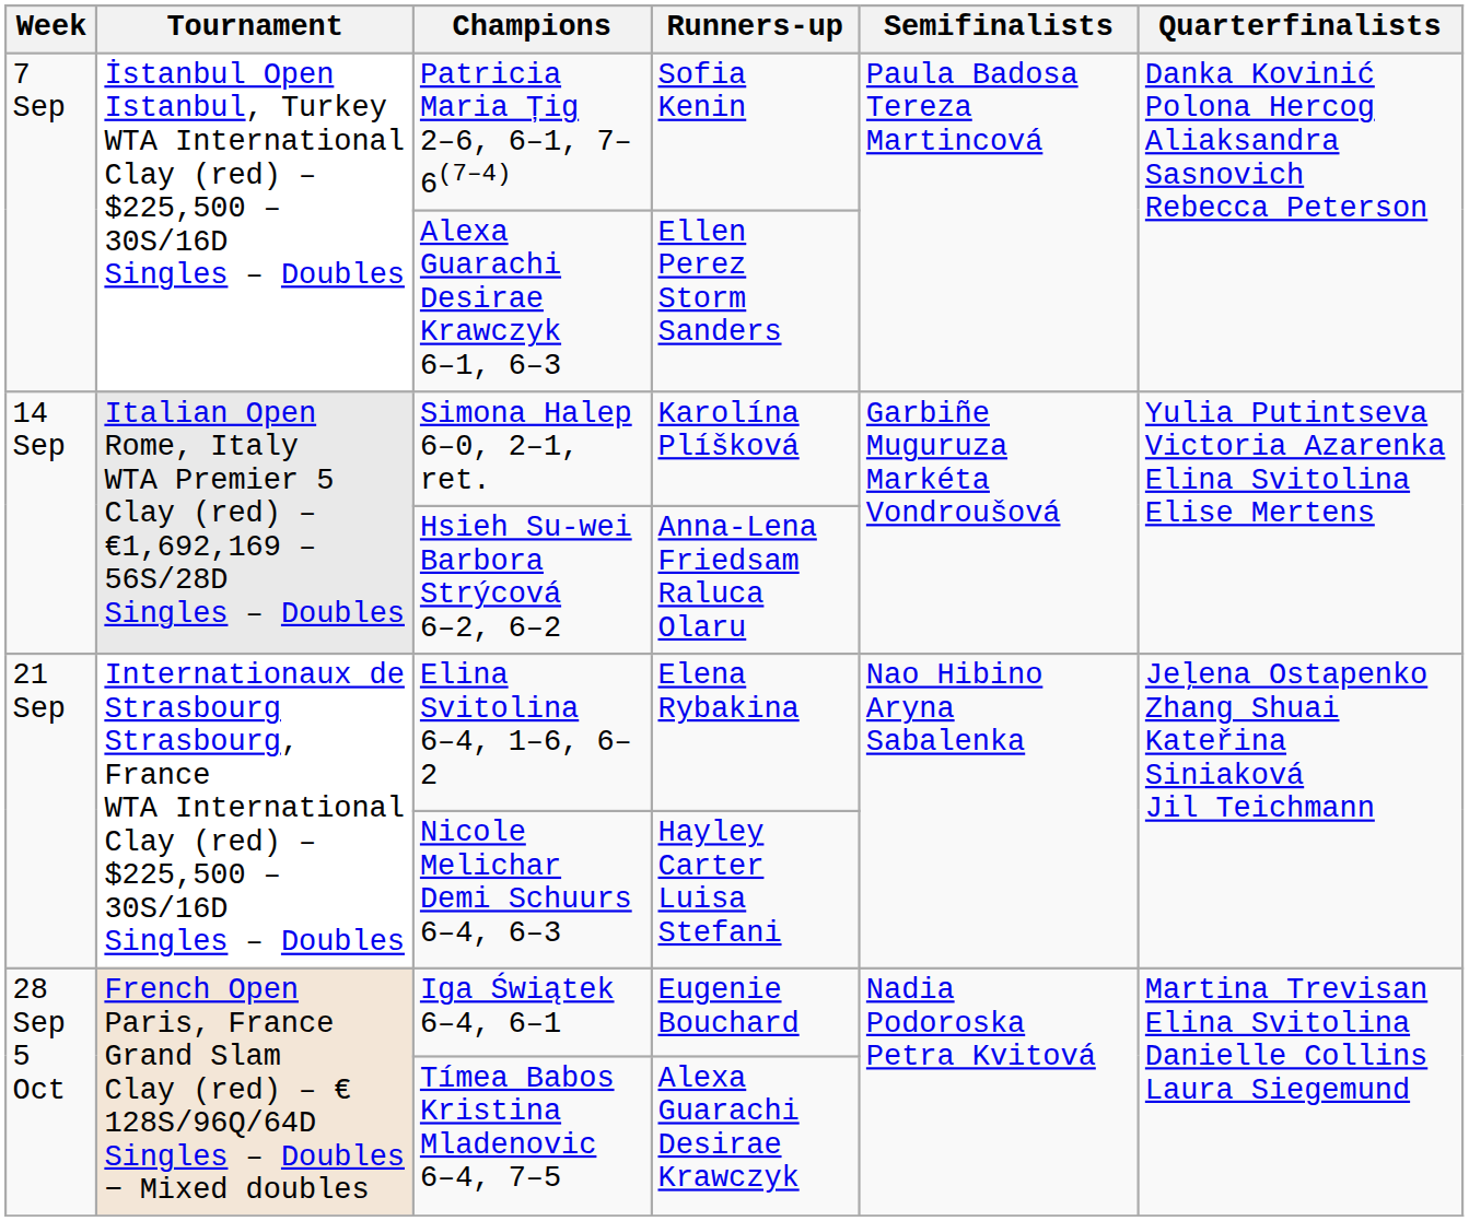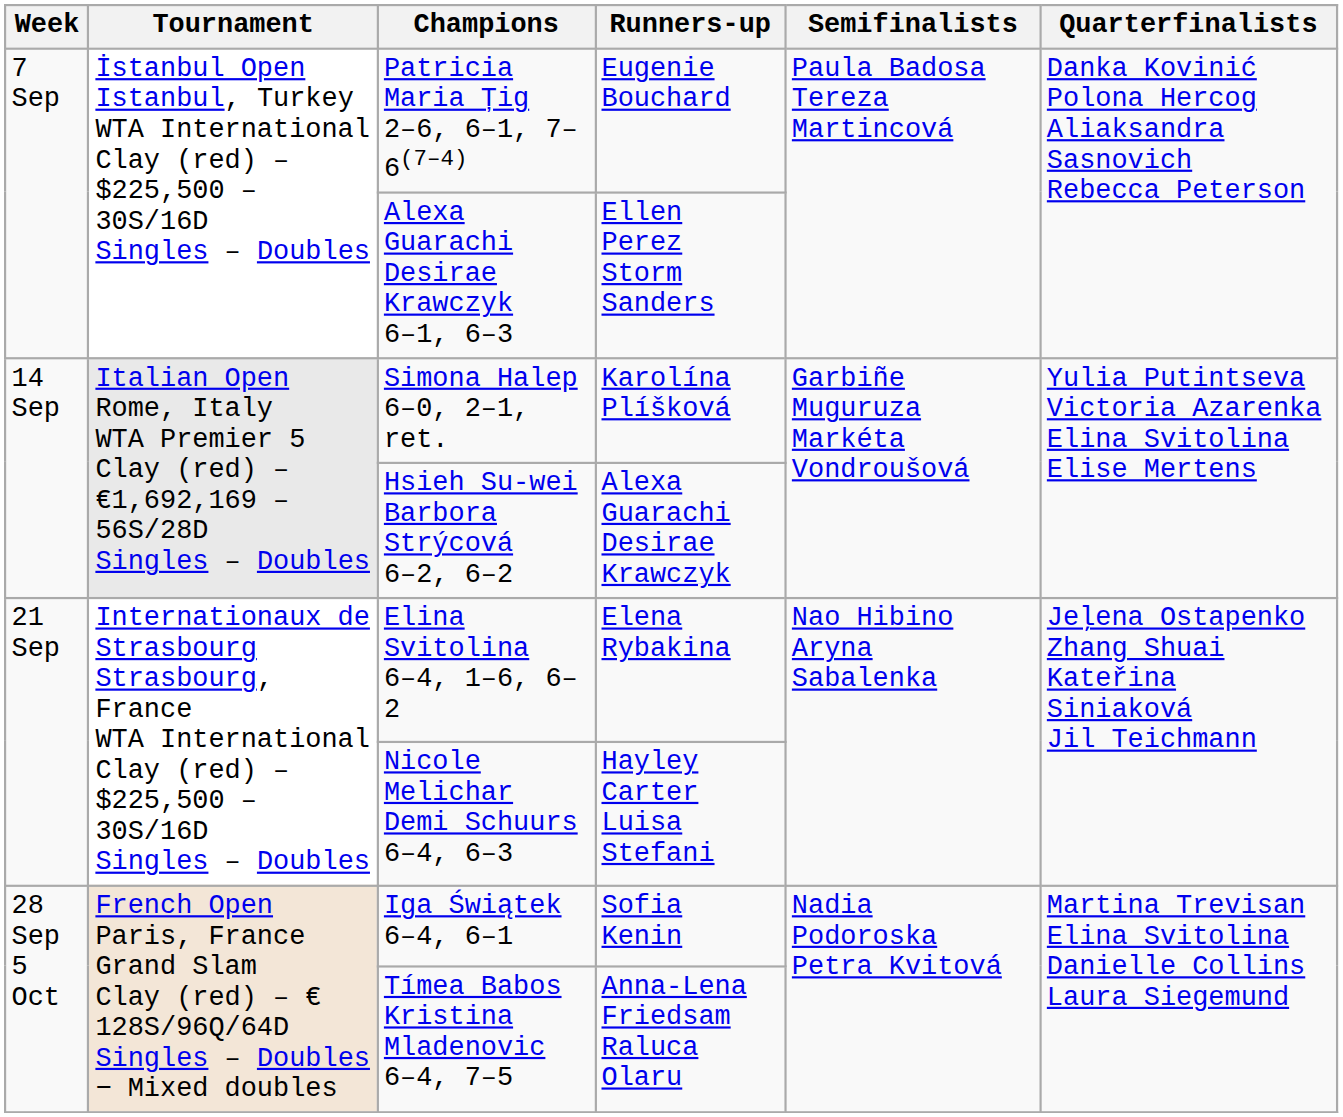 <table class=wikitable style=font-size:95%>
 <tr>
 <th style="width:48px;">Week</th>
 <th style="width:248px;">Tournament</th>
 <th style="width:200px;">Champions</th>
 <th style="width:200px;">Runners-up</th>
 <th style="width:190px;">Semifinalists</th>
 <th style="width:190px;">Quarterfinalists</th>
 </tr>
 <tr valign=top>
 <td rowspan=2>7 Sep</td>
 <td style="background:#fff;" rowspan="2"><a href='#'>İstanbul Open</a><br> <a href='#'>Istanbul</a>, Turkey<br>WTA International<br>Clay (red) – $225,500 – 30S/16D<br><a href='#'>Singles</a> – <a href='#'>Doubles</a></td>
 <td> <a href='#'>Patricia Maria Țig</a> <br> 2–6, 6–1, 7–6<sup>(7–4)</sup></td>
-<td> <a href='#'>Sofia Kenin</a></td>
+<td> <a href='#'>Eugenie Bouchard</a></td>
 <td rowspan=2> <a href='#'>Paula Badosa</a> <br>  <a href='#'>Tereza Martincová</a></td>
 <td rowspan=2> <a href='#'>Danka Kovinić</a> <br> <a href='#'>Polona Hercog</a> <br> <a href='#'>Aliaksandra Sasnovich</a> <br>  <a href='#'>Rebecca Peterson</a></td>
 </tr>
 <tr valign=top>
 <td> <a href='#'>Alexa Guarachi</a> <br>  <a href='#'>Desirae Krawczyk</a> <br> 6–1, 6–3</td>
 <td> <a href='#'>Ellen Perez</a> <br>  <a href='#'>Storm Sanders</a></td>
 </tr>
 <tr valign=top>
 <td rowspan=2>14 Sep</td>
 <td style="background:#E9E9E9;" rowspan="2"><a href='#'>Italian Open</a><br> Rome, Italy<br>WTA Premier 5<br>Clay (red) – €1,692,169 – 56S/28D<br><a href='#'>Singles</a> – <a href='#'>Doubles</a></td>
 <td> <a href='#'>Simona Halep</a> <br> 6–0, 2–1, ret.</td>
 <td> <a href='#'>Karolína Plíšková</a></td>
 <td rowspan=2> <a href='#'>Garbiñe Muguruza</a> <br>  <a href='#'>Markéta Vondroušová</a></td>
 <td rowspan=2> <a href='#'>Yulia Putintseva</a> <br> <a href='#'>Victoria Azarenka</a> <br> <a href='#'>Elina Svitolina</a><br>  <a href='#'>Elise Mertens</a></td>
 </tr>
 <tr valign=top>
 <td> <a href='#'>Hsieh Su-wei</a> <br>  <a href='#'>Barbora Strýcová</a><br> 6–2, 6–2</td>
-<td> <a href='#'>Anna-Lena Friedsam</a> <br>  <a href='#'>Raluca Olaru</a></td>
+<td> <a href='#'>Alexa Guarachi</a> <br>  <a href='#'>Desirae Krawczyk</a></td>
 </tr>
 <tr valign=top>
 <td rowspan=2>21 Sep</td>
 <td style="background:#fff;" rowspan="2"><a href='#'>Internationaux de Strasbourg</a><br> <a href='#'>Strasbourg</a>, France<br>WTA International<br>Clay (red) – $225,500 – 30S/16D<br><a href='#'>Singles</a> – <a href='#'>Doubles</a></td>
 <td> <a href='#'>Elina Svitolina</a> <br> 6–4, 1–6, 6–2</td>
 <td> <a href='#'>Elena Rybakina</a></td>
 <td rowspan=2> <a href='#'>Nao Hibino</a><br>  <a href='#'>Aryna Sabalenka</a></td>
 <td rowspan=2> <a href='#'>Jeļena Ostapenko</a> <br> <a href='#'>Zhang Shuai</a> <br> <a href='#'>Kateřina Siniaková</a> <br>  <a href='#'>Jil Teichmann</a></td>
 </tr>
 <tr valign=top>
 <td> <a href='#'>Nicole Melichar</a> <br>  <a href='#'>Demi Schuurs</a><br> 6–4, 6–3</td>
 <td> <a href='#'>Hayley Carter</a> <br>  <a href='#'>Luisa Stefani</a></td>
 </tr>
 <tr valign=top>
 <td rowspan=2>28 Sep <br>5 Oct</td>
 <td style="background:#F3E6D7;" rowspan="2"><a href='#'>French Open</a><br> Paris, France<br>Grand Slam<br>Clay (red) – €<br>128S/96Q/64D<br><a href='#'>Singles</a> – <a href='#'>Doubles</a> − Mixed doubles</td>
 <td> <a href='#'>Iga Świątek</a> <br> 6–4, 6–1</td>
-<td> <a href='#'>Eugenie Bouchard</a></td>
+<td> <a href='#'>Sofia Kenin</a></td>
 <td rowspan=2> <a href='#'>Nadia Podoroska</a><br> <a href='#'>Petra Kvitová</a></td>
 <td rowspan=2> <a href='#'>Martina Trevisan</a><br> <a href='#'>Elina Svitolina</a> <br>  <a href='#'>Danielle Collins</a> <br> <a href='#'>Laura Siegemund</a></td>
 </tr>
 <tr valign=top>
 <td> <a href='#'>Tímea Babos</a> <br>  <a href='#'>Kristina Mladenovic</a> <br> 6–4, 7–5</td>
-<td> <a href='#'>Alexa Guarachi</a> <br>  <a href='#'>Desirae Krawczyk</a></td>
+<td> <a href='#'>Anna-Lena Friedsam</a> <br>  <a href='#'>Raluca Olaru</a></td>
 </tr>
 <tr valign=top>
 </tr>
 </table>
